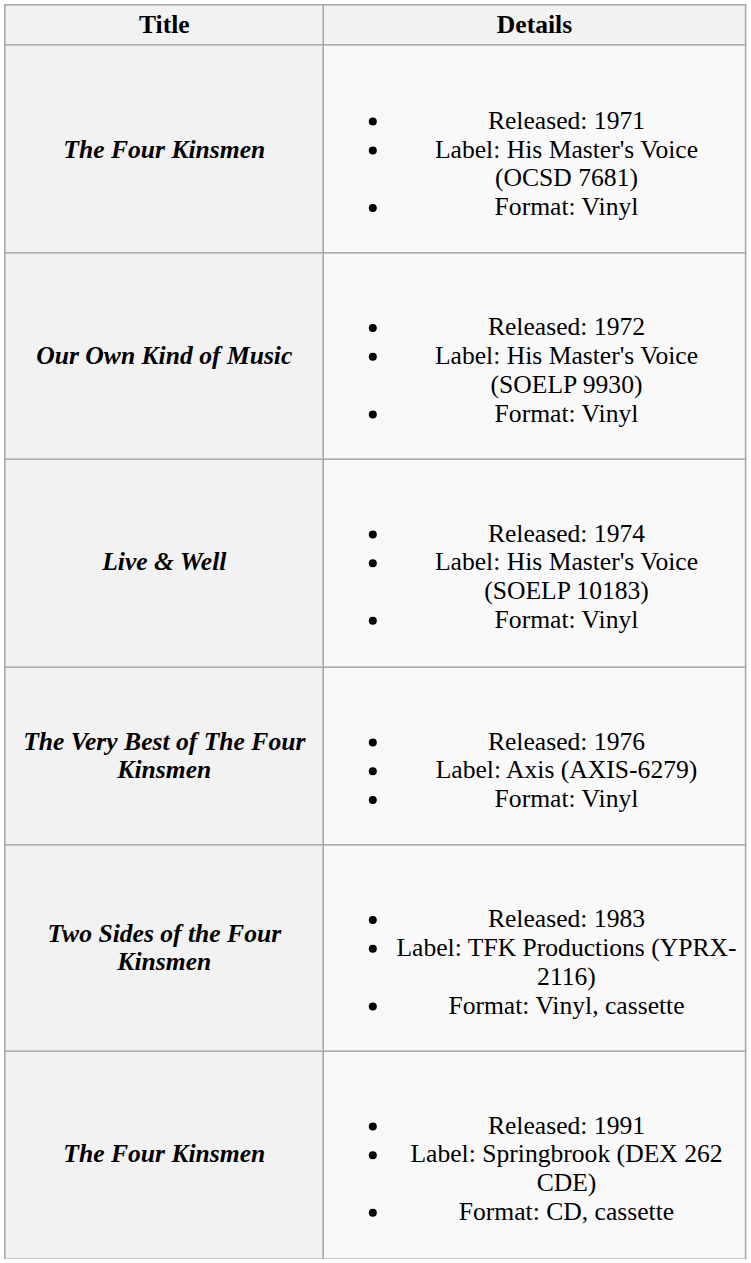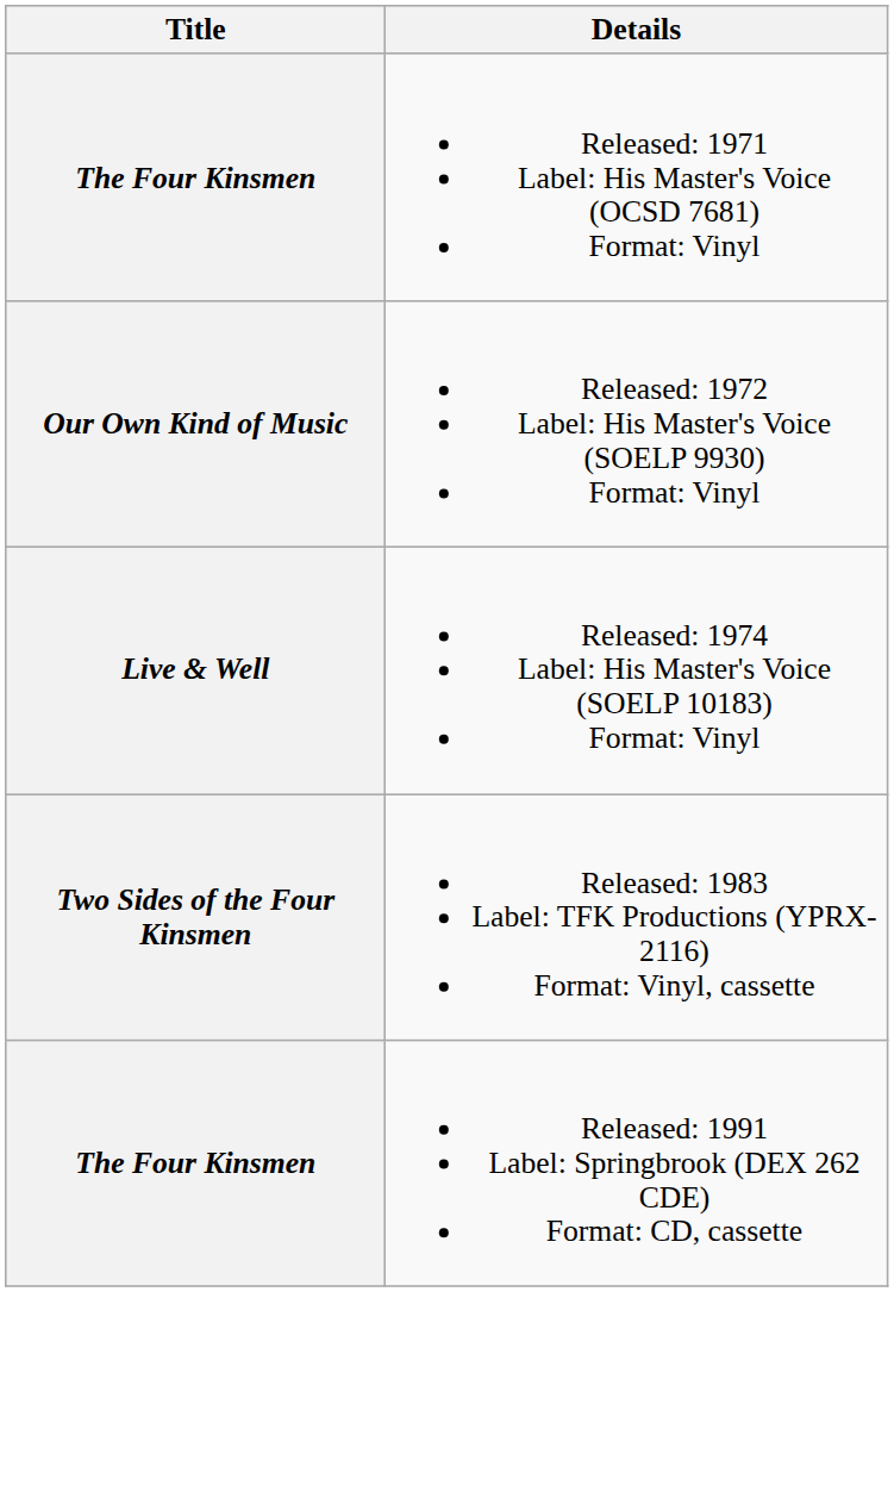 <table class="wikitable plainrowheaders" style="text-align:center;" border="1">
 <tr>
 <th scope="col" style="width:12em;">Title</th>
 <th scope="col" style="width:16em;">Details</th>
 </tr>
 <tr>
 <th scope="row"><em>The Four Kinsmen</em></th>
 <td><br><ul><li>Released: 1971</li><li>Label: His Master's Voice (OCSD 7681)</li><li>Format: Vinyl</li></ul></td>
 </tr>
 <tr>
 <th scope="row"><em>Our Own Kind of Music</em></th>
 <td><br><ul><li>Released: 1972</li><li>Label: His Master's Voice (SOELP 9930)</li><li>Format: Vinyl</li></ul></td>
 </tr>
 <tr>
 <th scope="row"><em>Live & Well</em></th>
 <td><br><ul><li>Released: 1974</li><li>Label: His Master's Voice (SOELP 10183)</li><li>Format: Vinyl</li></ul></td>
 </tr>
 <tr>
-<th scope="row"><em>The Very Best of The Four Kinsmen</em></th>
-<td><br><ul><li>Released: 1976</li><li>Label: Axis (AXIS-6279)</li><li>Format: Vinyl</li></ul></td>
-</tr>
-<tr>
 <th scope="row"><em>Two Sides of the Four Kinsmen</em></th>
 <td><br><ul><li>Released: 1983</li><li>Label: TFK Productions (YPRX-2116)</li><li>Format: Vinyl, cassette</li></ul></td>
 </tr>
 <tr>
 <th scope="row"><em>The Four Kinsmen</em></th>
 <td><br><ul><li>Released: 1991</li><li>Label: Springbrook (DEX 262 CDE)</li><li>Format: CD, cassette</li></ul></td>
 </tr>
 </table>
